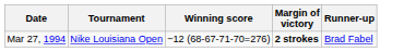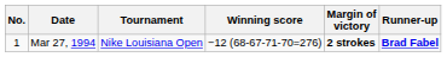 <table class="wikitable" style="font-size:95%;">
 <tr>
+<th>No.</th>
 <th>Date</th>
 <th>Tournament</th>
 <th>Winning score</th>
 <th>Margin of<br>victory</th>
 <th>Runner-up</th>
 </tr>
 <tr>
+<td align=center>1</td>
 <td align=right>Mar 27, <a href='#'>1994</a></td>
 <td><a href='#'>Nike Louisiana Open</a></td>
 <td>−12 (68-67-71-70=276)</td>
 <td><strong>2 strokes</strong></td>
-<td> <a href='#'>Brad Fabel</a></td>
+<td><strong> <a href='#'>Brad Fabel</a></strong></td>
 </tr>
 </table>
